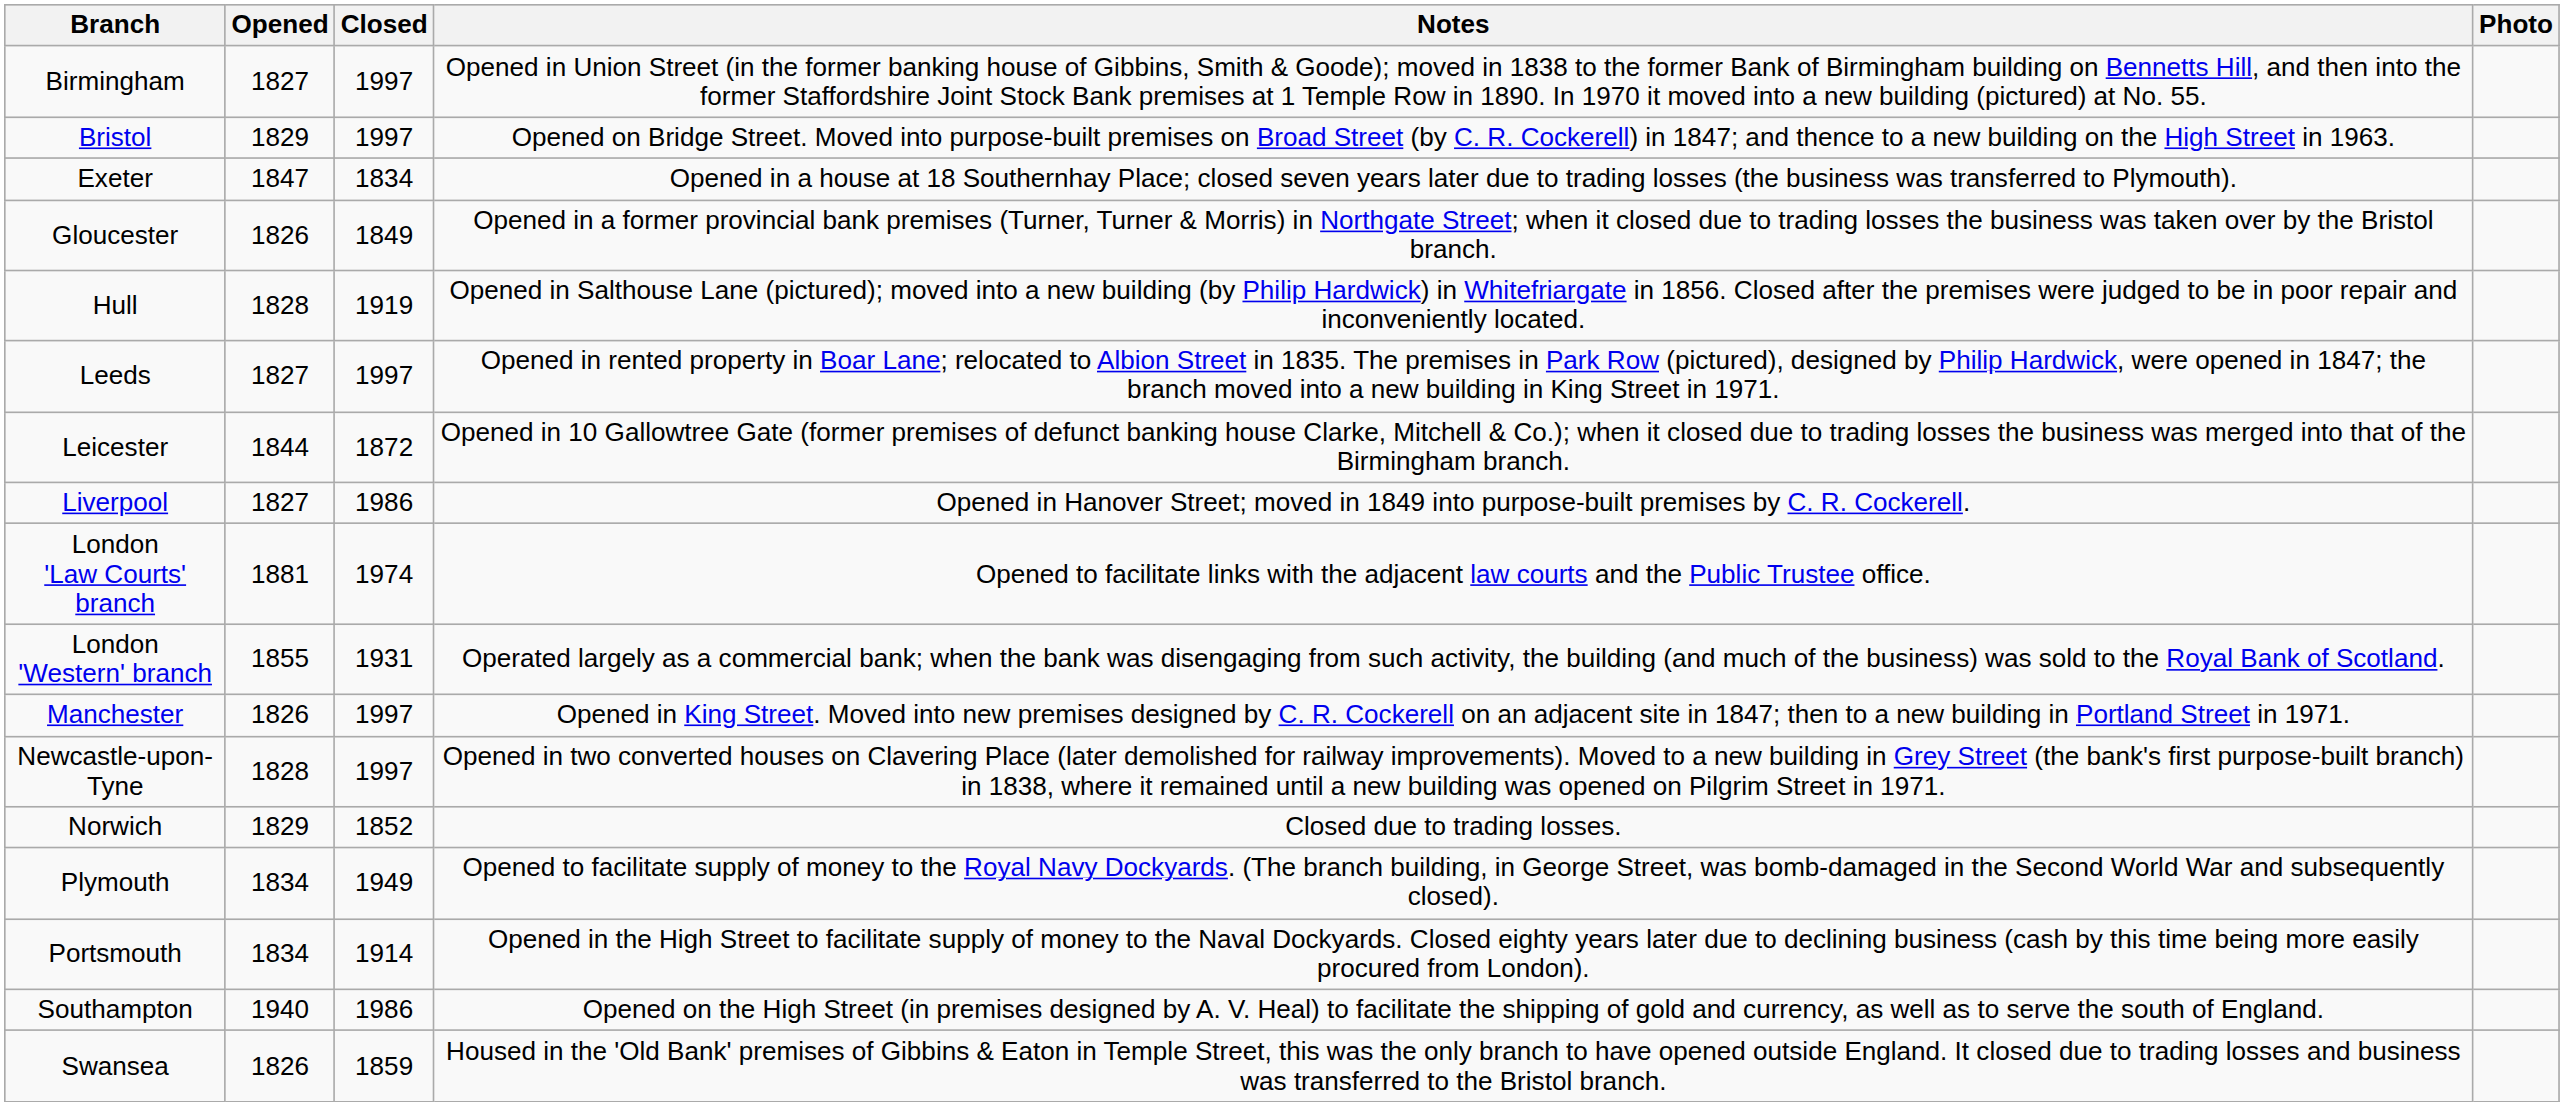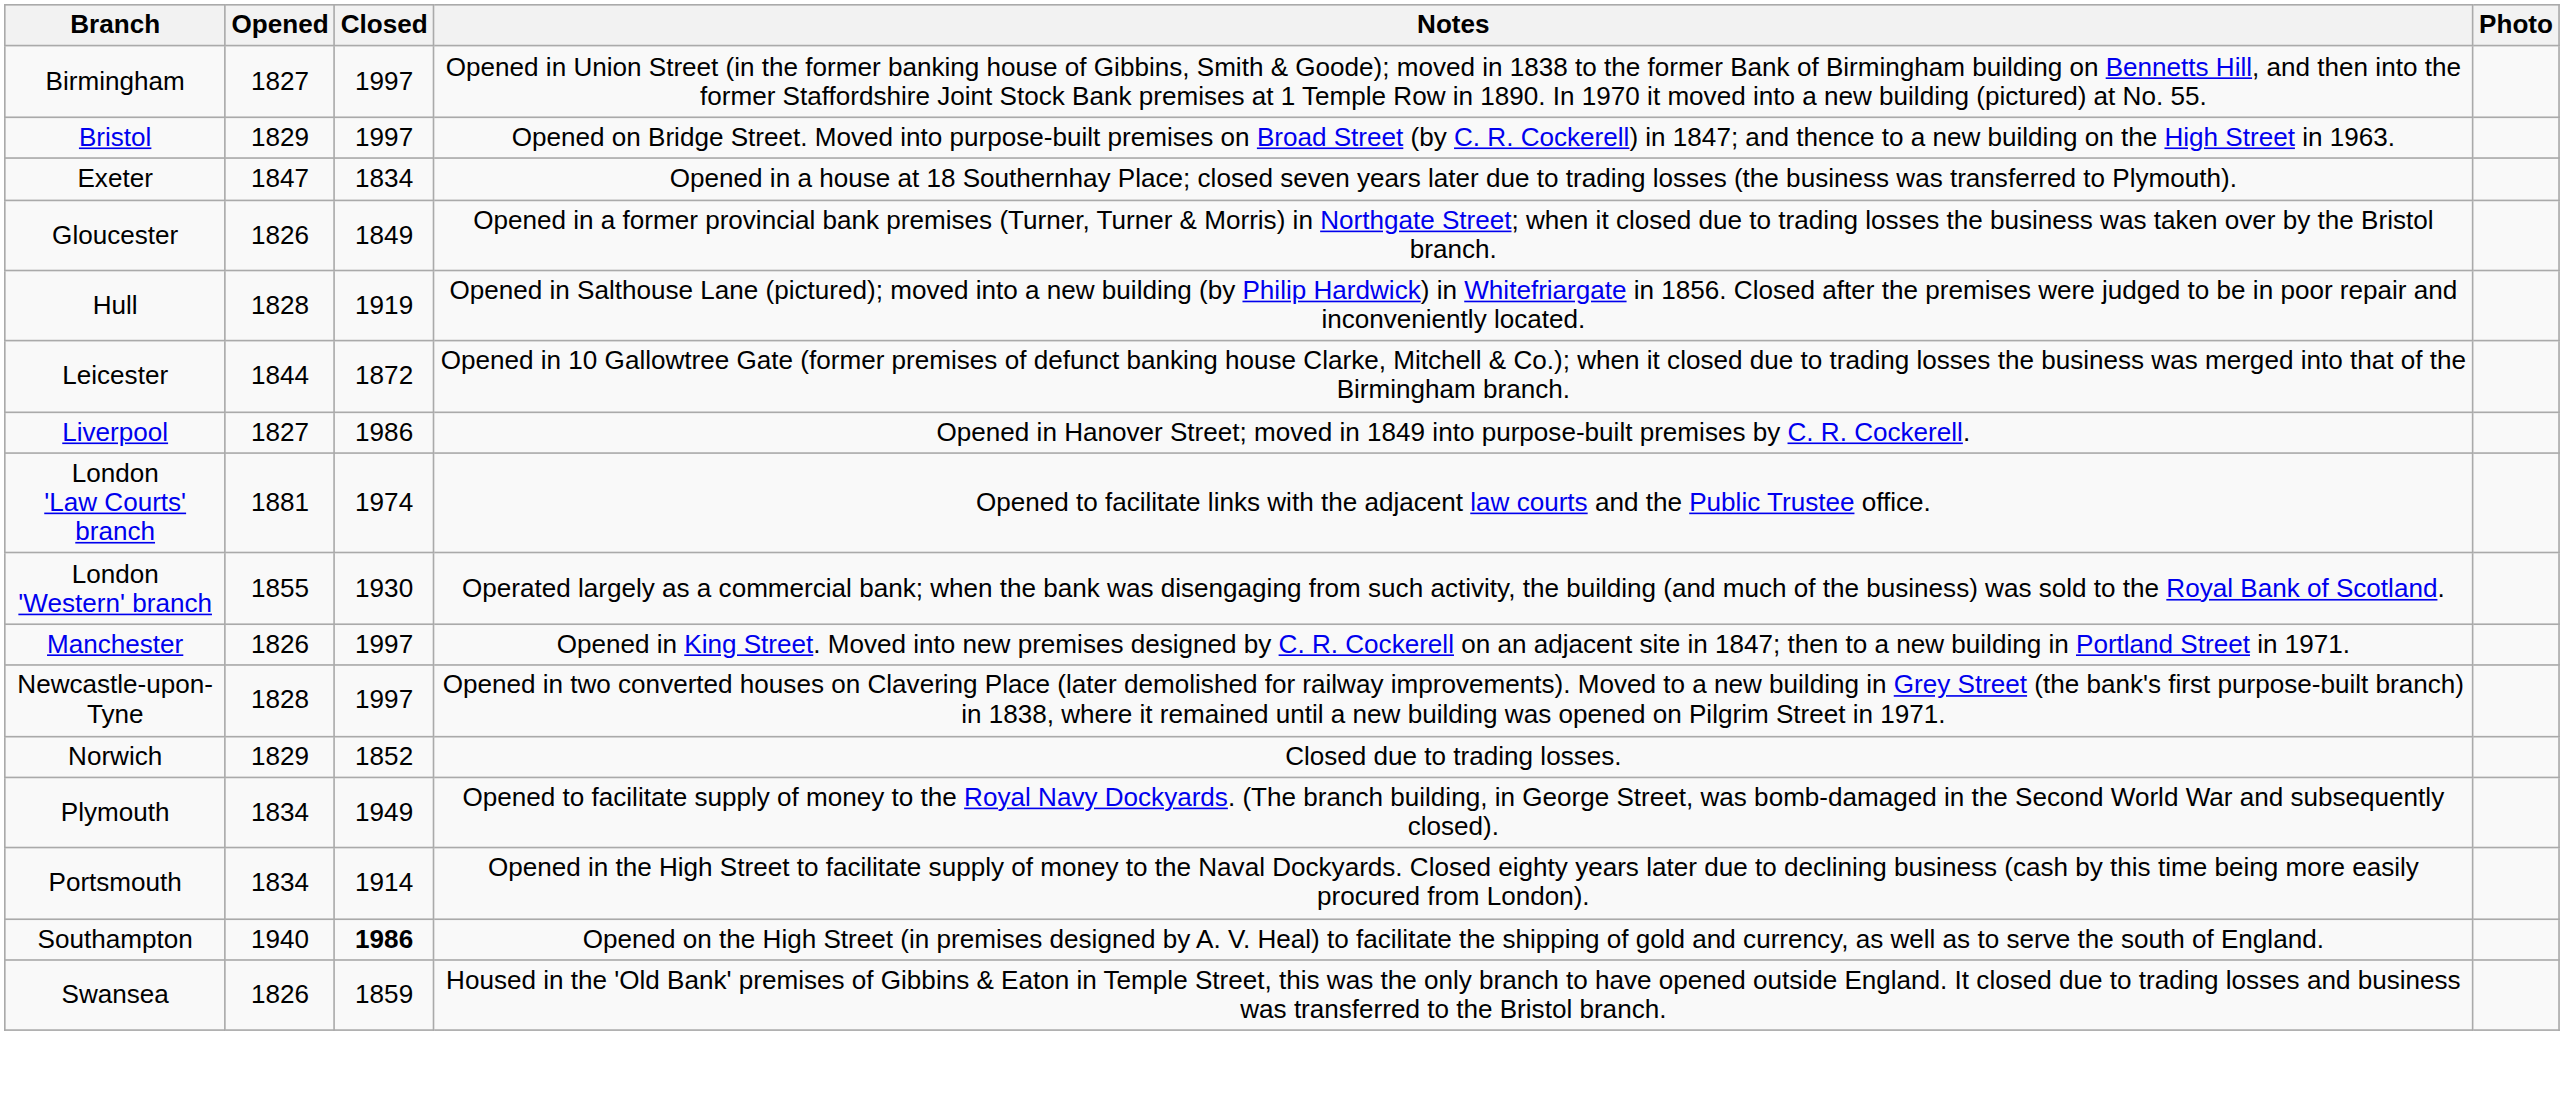 <table class="wikitable plainrowheaders" style="text-align:center">
 <tr>
 <th>Branch</th>
 <th>Opened</th>
 <th>Closed</th>
 <th>Notes</th>
 <th>Photo</th>
 </tr>
 <tr>
 <td>Birmingham</td>
 <td>1827</td>
 <td>1997</td>
 <td>Opened in Union Street (in the former banking house of Gibbins, Smith & Goode); moved in 1838 to the former Bank of Birmingham building on <a href='#'>Bennetts Hill</a>, and then into the former Staffordshire Joint Stock Bank premises at 1 Temple Row in 1890. In 1970 it moved into a new building (pictured) at No. 55.</td>
 <td></td>
 </tr>
 <tr>
 <td><a href='#'>Bristol</a></td>
 <td>1829</td>
 <td>1997</td>
 <td>Opened on Bridge Street. Moved into purpose-built premises on <a href='#'>Broad Street</a> (by <a href='#'>C. R. Cockerell</a>) in 1847; and thence to a new building on the <a href='#'>High Street</a> in 1963.</td>
 <td></td>
 </tr>
 <tr>
 <td>Exeter</td>
 <td>1847</td>
 <td>1834</td>
 <td>Opened in a house at 18 Southernhay Place; closed seven years later due to trading losses (the business was transferred to Plymouth).</td>
 <td></td>
 </tr>
 <tr>
 <td>Gloucester</td>
 <td>1826</td>
 <td>1849</td>
 <td>Opened in a former provincial bank premises (Turner, Turner & Morris) in <a href='#'>Northgate Street</a>; when it closed due to trading losses the business was taken over by the Bristol branch.</td>
 <td></td>
 </tr>
 <tr>
 <td>Hull</td>
 <td>1828</td>
 <td>1919</td>
 <td>Opened in Salthouse Lane (pictured); moved into a new building (by <a href='#'>Philip Hardwick</a>) in <a href='#'>Whitefriargate</a> in 1856. Closed after the premises were judged to be in poor repair and inconveniently located.</td>
 <td></td>
 </tr>
 <tr>
-<td>Leeds</td>
-<td>1827</td>
-<td>1997</td>
-<td>Opened in rented property in <a href='#'>Boar Lane</a>; relocated to <a href='#'>Albion Street</a> in 1835. The premises in <a href='#'>Park Row</a> (pictured), designed by <a href='#'>Philip Hardwick</a>, were opened in 1847; the branch moved into a new building in King Street in 1971.</td>
-<td></td>
-</tr>
-<tr>
 <td>Leicester</td>
 <td>1844</td>
 <td>1872</td>
 <td>Opened in 10 Gallowtree Gate (former premises of defunct banking house Clarke, Mitchell & Co.); when it closed due to trading losses the business was merged into that of the Birmingham branch.</td>
 <td></td>
 </tr>
 <tr>
 <td><a href='#'>Liverpool</a></td>
 <td>1827</td>
 <td>1986</td>
 <td>Opened in Hanover Street; moved in 1849 into purpose-built premises by <a href='#'>C. R. Cockerell</a>.</td>
 <td></td>
 </tr>
 <tr>
 <td>London <br> <a href='#'>'Law Courts' branch</a></td>
 <td>1881</td>
 <td>1974</td>
 <td>Opened to facilitate links with the adjacent <a href='#'>law courts</a> and the <a href='#'>Public Trustee</a> office.</td>
 <td></td>
 </tr>
 <tr>
 <td>London <br> <a href='#'>'Western' branch</a></td>
 <td>1855</td>
-<td>1931</td>
+<td>1930</td>
 <td>Operated largely as a commercial bank; when the bank was disengaging from such activity, the building (and much of the business) was sold to the <a href='#'>Royal Bank of Scotland</a>.</td>
 <td></td>
 </tr>
 <tr>
 <td><a href='#'>Manchester</a></td>
 <td>1826</td>
 <td>1997</td>
 <td>Opened in <a href='#'>King Street</a>. Moved into new premises designed by <a href='#'>C. R. Cockerell</a> on an adjacent site in 1847; then to a new building in <a href='#'>Portland Street</a> in 1971.</td>
 <td></td>
 </tr>
 <tr>
 <td>Newcastle-upon-Tyne</td>
 <td>1828</td>
 <td>1997</td>
 <td>Opened in two converted houses on Clavering Place (later demolished for railway improvements). Moved to a new building in <a href='#'>Grey Street</a> (the bank's first purpose-built branch) in 1838, where it remained until a new building was opened on Pilgrim Street in 1971.</td>
 <td></td>
 </tr>
 <tr>
 <td>Norwich</td>
 <td>1829</td>
 <td>1852</td>
 <td>Closed due to trading losses.</td>
 <td></td>
 </tr>
 <tr>
 <td>Plymouth</td>
 <td>1834</td>
 <td>1949</td>
 <td>Opened to facilitate supply of money to the <a href='#'>Royal Navy Dockyards</a>. (The branch building, in George Street, was bomb-damaged in the Second World War and subsequently closed).</td>
 <td></td>
 </tr>
 <tr>
 <td>Portsmouth</td>
 <td>1834</td>
 <td>1914</td>
 <td>Opened in the High Street to facilitate supply of money to the Naval Dockyards. Closed eighty years later due to declining business (cash by this time being more easily procured from London).</td>
 <td></td>
 </tr>
 <tr>
 <td>Southampton</td>
 <td>1940</td>
-<td>1986</td>
+<td><strong>1986</strong></td>
 <td>Opened on the High Street (in premises designed by A. V. Heal) to facilitate the shipping of gold and currency, as well as to serve the south of England.</td>
 <td></td>
 </tr>
 <tr>
 <td>Swansea</td>
 <td>1826</td>
 <td>1859</td>
 <td>Housed in the 'Old Bank' premises of Gibbins & Eaton in Temple Street, this was the only branch to have opened outside England. It closed due to trading losses and business was transferred to the Bristol branch.</td>
 <td></td>
 </tr>
 </table>
